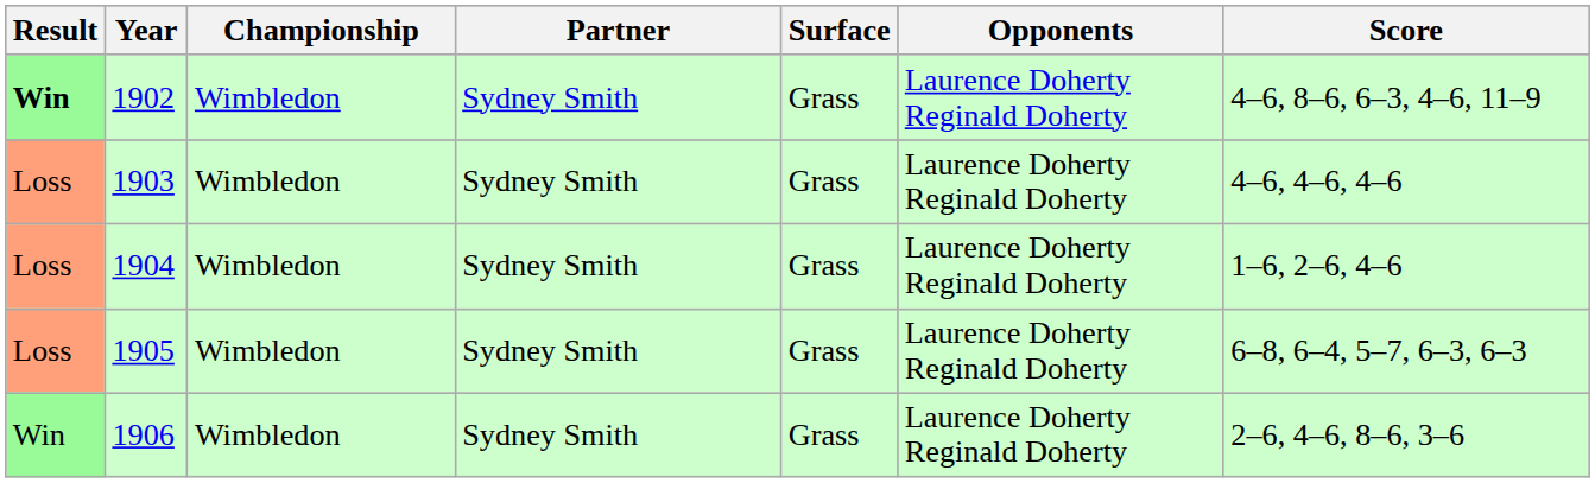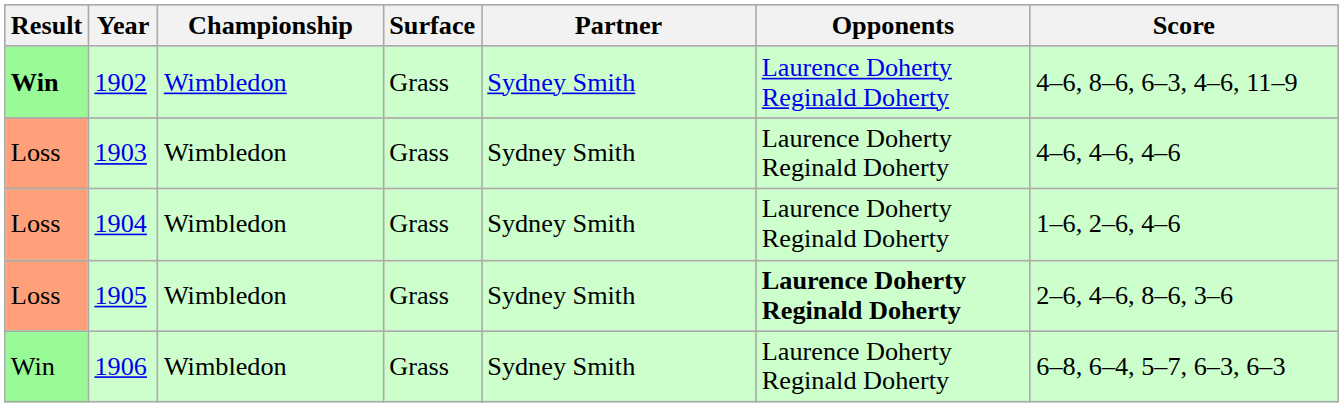 <table class="sortable wikitable">
 <tr>
 <th style="width:40px">Result</th>
 <th style="width:35px">Year</th>
 <th style="width:130px">Championship</th>
+<th style="width:50px">Surface</th>
 <th style="width:160px">Partner</th>
-<th style="width:50px">Surface</th>
 <th style="width:160px">Opponents</th>
 <th style="width:180px" class="unsortable">Score</th>
 </tr>
 <tr style="background:#cfc;">
 <td style="background:#98fb98;"><strong>Win</strong></td>
 <td><a href='#'>1902</a></td>
 <td><a href='#'>Wimbledon</a></td>
+<td>Grass</td>
 <td> <a href='#'>Sydney Smith</a></td>
-<td>Grass</td>
 <td> <a href='#'>Laurence Doherty</a><br> <a href='#'>Reginald Doherty</a></td>
 <td>4–6, 8–6, 6–3, 4–6, 11–9</td>
 </tr>
 <tr style="background:#cfc;">
 <td style="background:#ffa07a;">Loss</td>
 <td><a href='#'>1903</a></td>
 <td>Wimbledon</td>
+<td>Grass</td>
 <td> Sydney Smith</td>
-<td>Grass</td>
 <td> Laurence Doherty<br> Reginald Doherty</td>
 <td>4–6, 4–6, 4–6</td>
 </tr>
 <tr style="background:#cfc;">
 <td style="background:#ffa07a;">Loss</td>
 <td><a href='#'>1904</a></td>
 <td>Wimbledon</td>
+<td>Grass</td>
 <td> Sydney Smith</td>
-<td>Grass</td>
 <td> Laurence Doherty<br> Reginald Doherty</td>
 <td>1–6, 2–6, 4–6</td>
 </tr>
 <tr style="background:#cfc;">
 <td style="background:#ffa07a;">Loss</td>
 <td><a href='#'>1905</a></td>
 <td>Wimbledon</td>
+<td>Grass</td>
 <td> Sydney Smith</td>
-<td>Grass</td>
-<td> Laurence Doherty<br> Reginald Doherty</td>
-<td>6–8, 6–4, 5–7, 6–3, 6–3</td>
+<td><strong> Laurence Doherty<br> Reginald Doherty</strong></td>
+<td>2–6, 4–6, 8–6, 3–6</td>
 </tr>
 <tr style="background:#cfc;">
 <td style="background:#98fb98;">Win</td>
 <td><a href='#'>1906</a></td>
 <td>Wimbledon</td>
+<td>Grass</td>
 <td> Sydney Smith</td>
-<td>Grass</td>
 <td> Laurence Doherty<br> Reginald Doherty</td>
-<td>2–6, 4–6, 8–6, 3–6</td>
+<td>6–8, 6–4, 5–7, 6–3, 6–3</td>
 </tr>
 </table>
